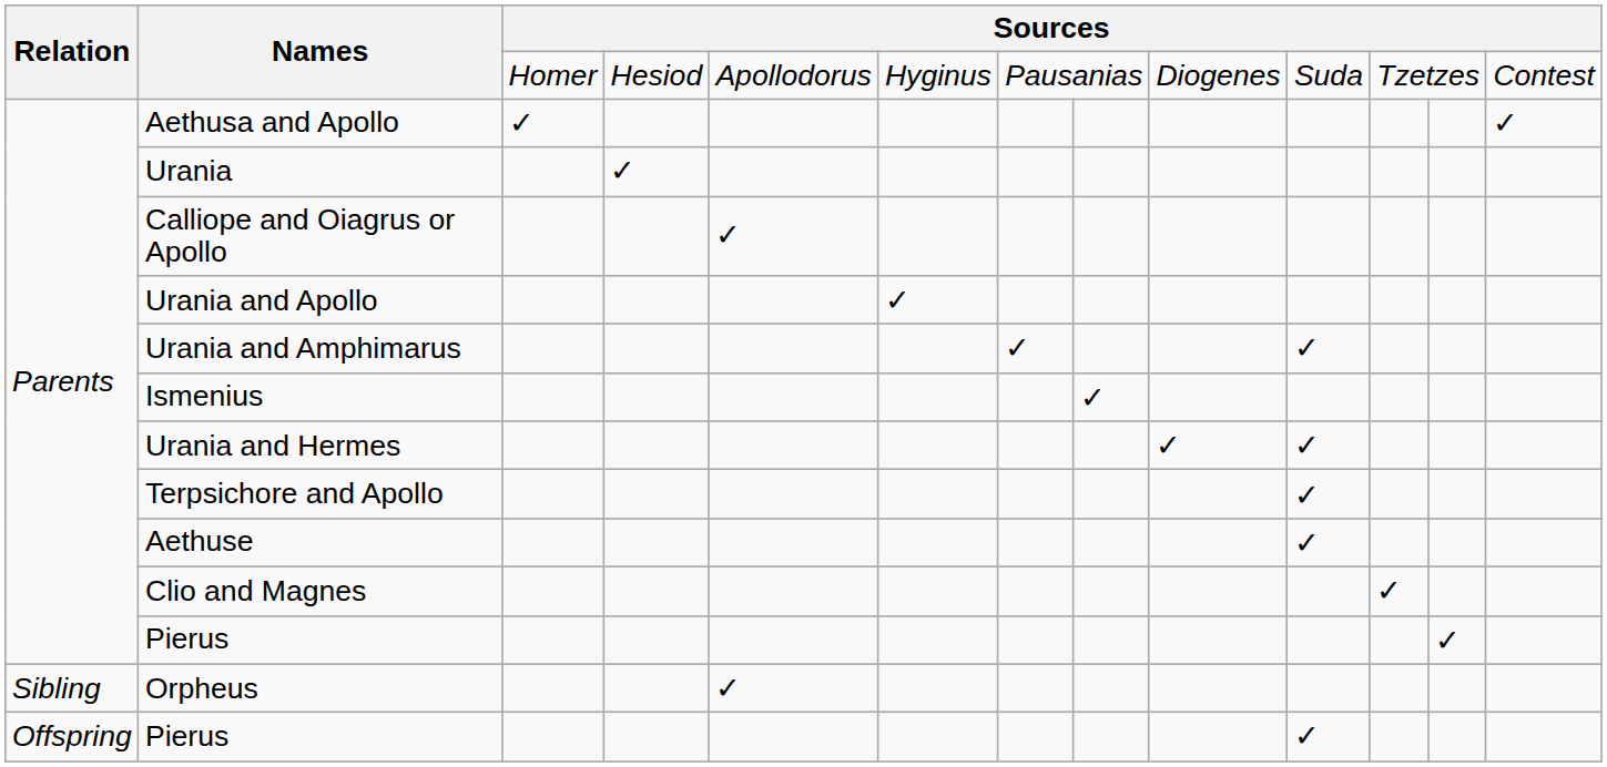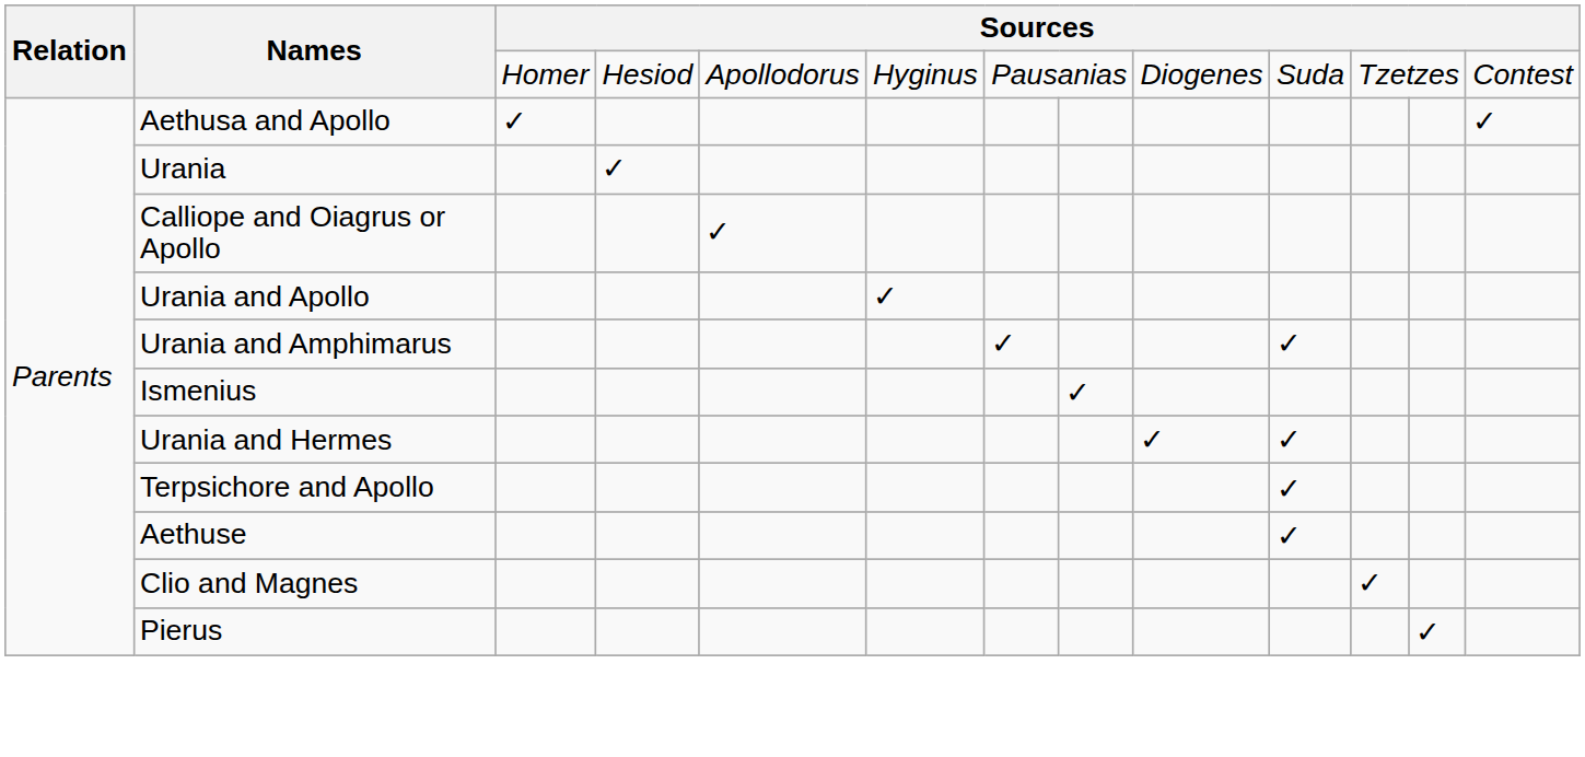 <table class="wikitable">
 <tr>
 <th rowspan="2"><strong>Relation</strong></th>
 <th rowspan="2">Names</th>
 <th colspan="11">Sources</th>
 </tr>
 <tr>
 <td><em>Homer</em></td>
 <td><em>Hesiod</em></td>
 <td><em>Apollodorus</em></td>
 <td><em>Hyginus</em></td>
 <td colspan="2"><em>Pausanias</em></td>
 <td><em>Diogenes</em></td>
 <td><em>Suda</em></td>
 <td colspan="2"><em>Tzetzes</em></td>
 <td><em>Contest</em></td>
 </tr>
 <tr>
 <td rowspan="11"><em>Parents</em></td>
 <td>Aethusa and Apollo</td>
 <td>✓</td>
 <td></td>
 <td></td>
 <td></td>
 <td></td>
 <td></td>
 <td></td>
 <td></td>
 <td></td>
 <td></td>
 <td>✓</td>
 </tr>
 <tr>
 <td>Urania</td>
 <td></td>
 <td>✓</td>
 <td></td>
 <td></td>
 <td></td>
 <td></td>
 <td></td>
 <td></td>
 <td></td>
 <td></td>
 <td></td>
 </tr>
 <tr>
 <td>Calliope and Oiagrus or Apollo</td>
 <td></td>
 <td></td>
 <td>✓</td>
 <td></td>
 <td></td>
 <td></td>
 <td></td>
 <td></td>
 <td></td>
 <td></td>
 <td></td>
 </tr>
 <tr>
 <td>Urania and Apollo</td>
 <td></td>
 <td></td>
 <td></td>
 <td>✓</td>
 <td></td>
 <td></td>
 <td></td>
 <td></td>
 <td></td>
 <td></td>
 <td></td>
 </tr>
 <tr>
 <td>Urania and Amphimarus</td>
 <td></td>
 <td></td>
 <td></td>
 <td></td>
 <td>✓</td>
 <td></td>
 <td></td>
 <td>✓</td>
 <td></td>
 <td></td>
 <td></td>
 </tr>
 <tr>
 <td>Ismenius</td>
 <td></td>
 <td></td>
 <td></td>
 <td></td>
 <td></td>
 <td>✓</td>
 <td></td>
 <td></td>
 <td></td>
 <td></td>
 <td></td>
 </tr>
 <tr>
 <td>Urania and Hermes</td>
 <td></td>
 <td></td>
 <td></td>
 <td></td>
 <td></td>
 <td></td>
 <td>✓</td>
 <td>✓</td>
 <td></td>
 <td></td>
 <td></td>
 </tr>
 <tr>
 <td>Terpsichore and Apollo</td>
 <td></td>
 <td></td>
 <td></td>
 <td></td>
 <td></td>
 <td></td>
 <td></td>
 <td>✓</td>
 <td></td>
 <td></td>
 <td></td>
 </tr>
 <tr>
 <td>Aethuse</td>
 <td></td>
 <td></td>
 <td></td>
 <td></td>
 <td></td>
 <td></td>
 <td></td>
 <td>✓</td>
 <td></td>
 <td></td>
 <td></td>
 </tr>
 <tr>
 <td>Clio and Magnes</td>
 <td></td>
 <td></td>
 <td></td>
 <td></td>
 <td></td>
 <td></td>
 <td></td>
 <td></td>
 <td>✓</td>
 <td></td>
 <td></td>
 </tr>
 <tr>
 <td>Pierus</td>
 <td></td>
 <td></td>
 <td></td>
 <td></td>
 <td></td>
 <td></td>
 <td></td>
 <td></td>
 <td></td>
 <td>✓</td>
 <td></td>
 </tr>
-<tr>
-<td><em>Sibling</em></td>
-<td>Orpheus</td>
-<td></td>
-<td></td>
-<td>✓</td>
-<td></td>
-<td></td>
-<td></td>
-<td></td>
-<td></td>
-<td></td>
-<td></td>
-<td></td>
-</tr>
-<tr>
-<td><em>Offspring</em></td>
-<td>Pierus</td>
-<td></td>
-<td></td>
-<td></td>
-<td></td>
-<td></td>
-<td></td>
-<td></td>
-<td>✓</td>
-<td></td>
-<td></td>
-<td></td>
-</tr>
 </table>
